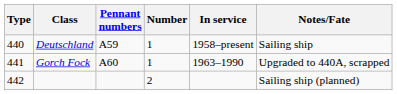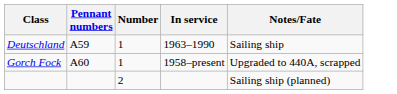 <table class="wikitable">
 <tr>
-<th scope="col">Type</th>
 <th scope="col">Class</th>
 <th scope="col"><a href='#'>Pennant<br>numbers</a></th>
 <th scope="col">Number</th>
 <th scope="col">In service</th>
 <th scope="col">Notes/Fate</th>
 </tr>
 <tr>
-<td>440</td>
 <td><a href='#'><em>Deutschland</em></a></td>
 <td>A59</td>
 <td>1</td>
-<td>1958–present</td>
+<td>1963–1990</td>
 <td>Sailing ship</td>
 </tr>
 <tr>
-<td>441</td>
 <td><a href='#'><em>Gorch Fock</em></a></td>
 <td>A60</td>
 <td>1</td>
-<td>1963–1990</td>
+<td>1958–present</td>
 <td>Upgraded to 440A, scrapped</td>
 </tr>
 <tr>
-<td>442</td>
 <td></td>
 <td></td>
 <td>2</td>
 <td></td>
 <td>Sailing ship (planned)</td>
 </tr>
 </table>
